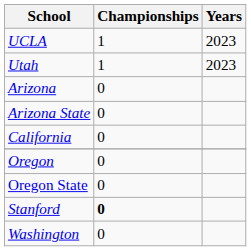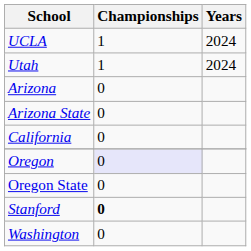 <table class="wikitable">
 <tr>
 <th>School</th>
 <th>Championships</th>
 <th>Years</th>
 </tr>
 <tr>
 <td><em><a href='#'>UCLA</a></em></td>
 <td>1</td>
-<td>2023</td>
+<td>2024</td>
 </tr>
 <tr>
 <td><em><a href='#'>Utah</a></em></td>
 <td>1</td>
-<td>2023</td>
+<td>2024</td>
 </tr>
 <tr>
 <td><em><a href='#'>Arizona</a></em></td>
 <td>0</td>
 <td></td>
 </tr>
 <tr>
 <td><em><a href='#'>Arizona State</a></em></td>
 <td>0</td>
 <td><br></td>
 </tr>
 <tr>
 <td><em><a href='#'>California</a></em></td>
 <td>0</td>
 <td></td>
 </tr>
 <tr>
 </tr>
 <tr>
 <td><em><a href='#'>Oregon</a></em></td>
-<td>0</td>
+<td style="background: lavender;">0</td>
 <td></td>
 </tr>
 <tr>
 <td><a href='#'>Oregon State</a></td>
 <td>0</td>
 <td><br></td>
 </tr>
 <tr>
 <td><em><a href='#'>Stanford</a></em></td>
 <td><strong>0</strong></td>
 <td><br></td>
 </tr>
 <tr>
 <td><em><a href='#'>Washington</a></em></td>
 <td>0</td>
 <td></td>
 </tr>
 </table>
